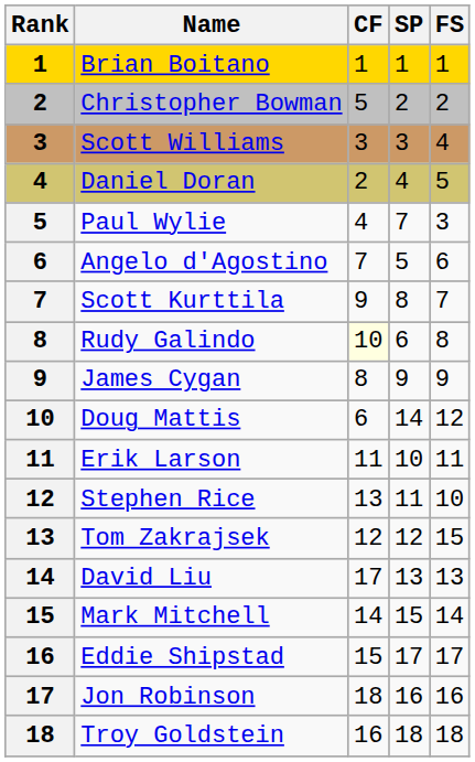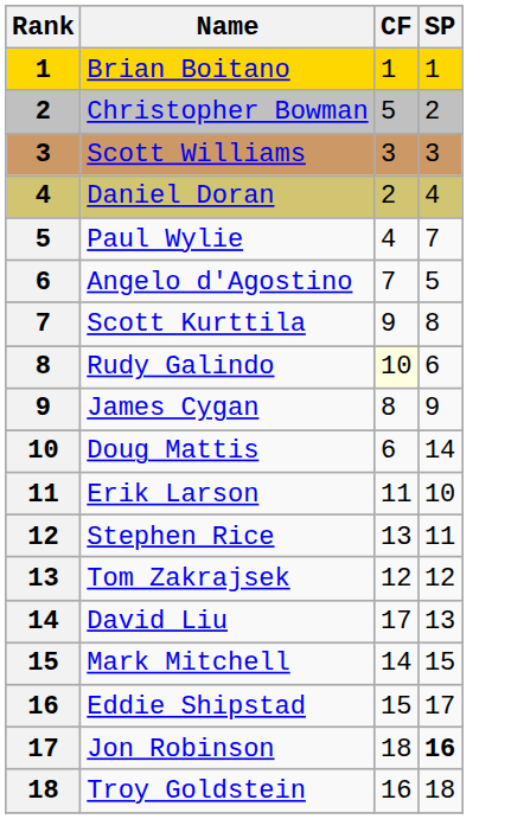 <table class="wikitable">
 <tr>
 <th>Rank</th>
 <th>Name</th>
 <th>CF</th>
 <th>SP</th>
-<th>FS</th>
 </tr>
 <tr bgcolor="gold">
 <td align="center"><strong>1</strong></td>
 <td><a href='#'>Brian Boitano</a></td>
-<td>1</td>
 <td>1</td>
 <td>1</td>
 </tr>
 <tr bgcolor="silver">
 <td align="center"><strong>2</strong></td>
 <td><a href='#'>Christopher Bowman</a></td>
 <td>5</td>
 <td>2</td>
-<td>2</td>
 </tr>
 <tr bgcolor="cc9966">
 <td align="center"><strong>3</strong></td>
 <td><a href='#'>Scott Williams</a></td>
 <td>3</td>
 <td>3</td>
-<td>4</td>
 </tr>
 <tr bgcolor="#d1c571">
 <td align="center"><strong>4</strong></td>
 <td><a href='#'>Daniel Doran</a></td>
 <td>2</td>
 <td>4</td>
-<td>5</td>
 </tr>
 <tr>
 <th>5</th>
 <td><a href='#'>Paul Wylie</a></td>
 <td>4</td>
 <td>7</td>
-<td>3</td>
 </tr>
 <tr>
 <th>6</th>
 <td><a href='#'>Angelo d'Agostino</a></td>
 <td>7</td>
 <td>5</td>
-<td>6</td>
 </tr>
 <tr>
 <th>7</th>
 <td><a href='#'>Scott Kurttila</a></td>
 <td>9</td>
 <td>8</td>
-<td>7</td>
 </tr>
 <tr>
 <th>8</th>
 <td><a href='#'>Rudy Galindo</a></td>
 <td style="background: lightyellow;">10</td>
 <td>6</td>
-<td>8</td>
 </tr>
 <tr>
 <th>9</th>
 <td><a href='#'>James Cygan</a></td>
 <td>8</td>
-<td>9</td>
 <td>9</td>
 </tr>
 <tr>
 <th>10</th>
 <td><a href='#'>Doug Mattis</a></td>
 <td>6</td>
 <td>14</td>
-<td>12</td>
 </tr>
 <tr>
 <th>11</th>
 <td><a href='#'>Erik Larson</a></td>
 <td>11</td>
 <td>10</td>
-<td>11</td>
 </tr>
 <tr>
 <th>12</th>
 <td><a href='#'>Stephen Rice</a></td>
 <td>13</td>
 <td>11</td>
-<td>10</td>
 </tr>
 <tr>
 <th>13</th>
 <td><a href='#'>Tom Zakrajsek</a></td>
 <td>12</td>
 <td>12</td>
-<td>15</td>
 </tr>
 <tr>
 <th>14</th>
 <td><a href='#'>David Liu</a></td>
 <td>17</td>
-<td>13</td>
 <td>13</td>
 </tr>
 <tr>
 <th>15</th>
 <td><a href='#'>Mark Mitchell</a></td>
 <td>14</td>
 <td>15</td>
-<td>14</td>
 </tr>
 <tr>
 <th>16</th>
 <td><a href='#'>Eddie Shipstad</a></td>
 <td>15</td>
 <td>17</td>
-<td>17</td>
 </tr>
 <tr>
 <th>17</th>
 <td><a href='#'>Jon Robinson</a></td>
 <td>18</td>
-<td>16</td>
-<td>16</td>
+<td><strong>16</strong></td>
 </tr>
 <tr>
 <th>18</th>
 <td><a href='#'>Troy Goldstein</a></td>
 <td>16</td>
 <td>18</td>
-<td>18</td>
 </tr>
 </table>
